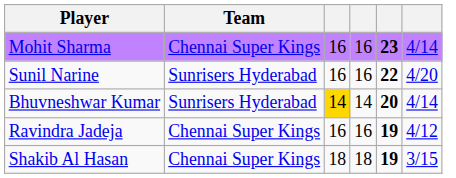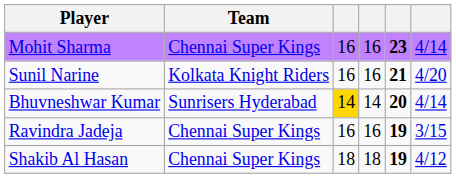 <table class="wikitable" style="text-align: center;">
 <tr>
 <th>Player</th>
 <th>Team</th>
 <th></th>
 <th></th>
 <th></th>
 <th></th>
 </tr>
 <tr style="background:#C082FF;">
 <td style="text-align:left"><a href='#'>Mohit Sharma</a></td>
 <td style="text-align:left"><a href='#'>Chennai Super Kings</a></td>
 <td>16</td>
 <td>16</td>
 <td><strong>23</strong></td>
 <td><a href='#'>4/14</a></td>
 </tr>
 <tr>
 <td style="text-align:left"><a href='#'>Sunil Narine</a></td>
-<td style="text-align:left"><a href='#'>Sunrisers Hyderabad</a></td>
+<td style="text-align:left"><a href='#'>Kolkata Knight Riders</a></td>
 <td>16</td>
 <td>16</td>
-<td><strong>22</strong></td>
+<td><strong>21</strong></td>
 <td><a href='#'>4/20</a></td>
 </tr>
 <tr>
 <td style="text-align:left"><a href='#'>Bhuvneshwar Kumar</a></td>
 <td style="text-align:left"><a href='#'>Sunrisers Hyderabad</a></td>
 <td style="background: gold;">14</td>
 <td>14</td>
 <td><strong>20</strong></td>
 <td><a href='#'>4/14</a></td>
 </tr>
 <tr>
 <td style="text-align:left"><a href='#'>Ravindra Jadeja</a></td>
 <td style="text-align:left"><a href='#'>Chennai Super Kings</a></td>
 <td>16</td>
 <td>16</td>
 <td><strong>19</strong></td>
-<td><a href='#'>4/12</a></td>
+<td><a href='#'>3/15</a></td>
 </tr>
 <tr>
 <td style="text-align:left"><a href='#'>Shakib Al Hasan</a></td>
 <td style="text-align:left"><a href='#'>Chennai Super Kings</a></td>
 <td>18</td>
 <td>18</td>
 <td><strong>19</strong></td>
-<td><a href='#'>3/15</a></td>
+<td><a href='#'>4/12</a></td>
 </tr>
 </table>
